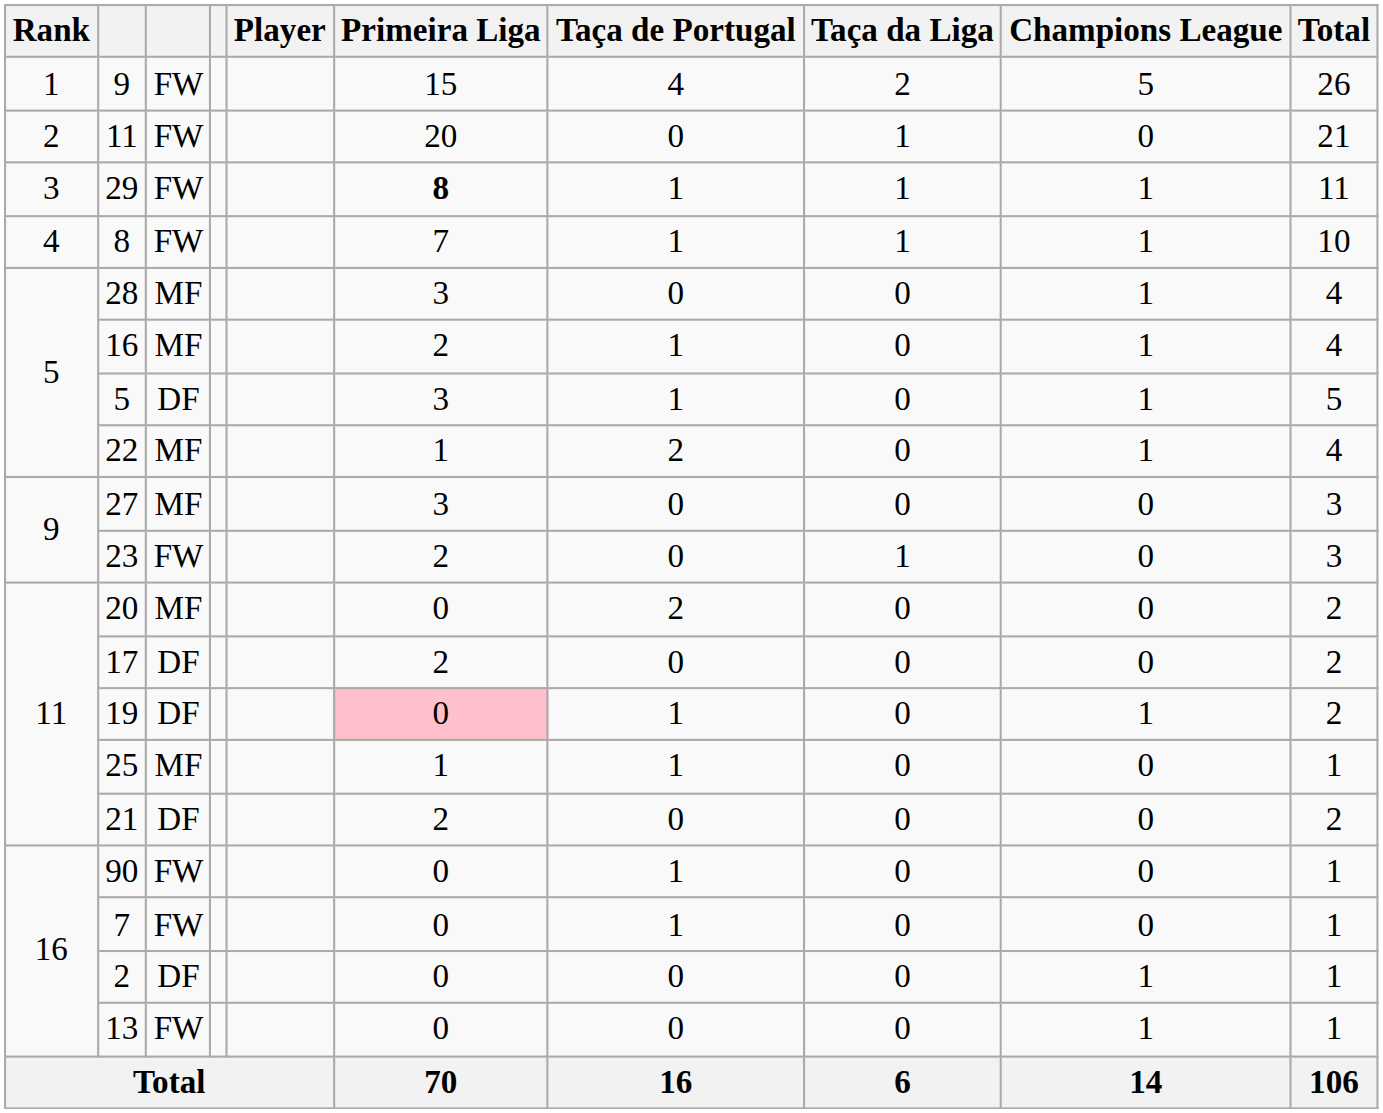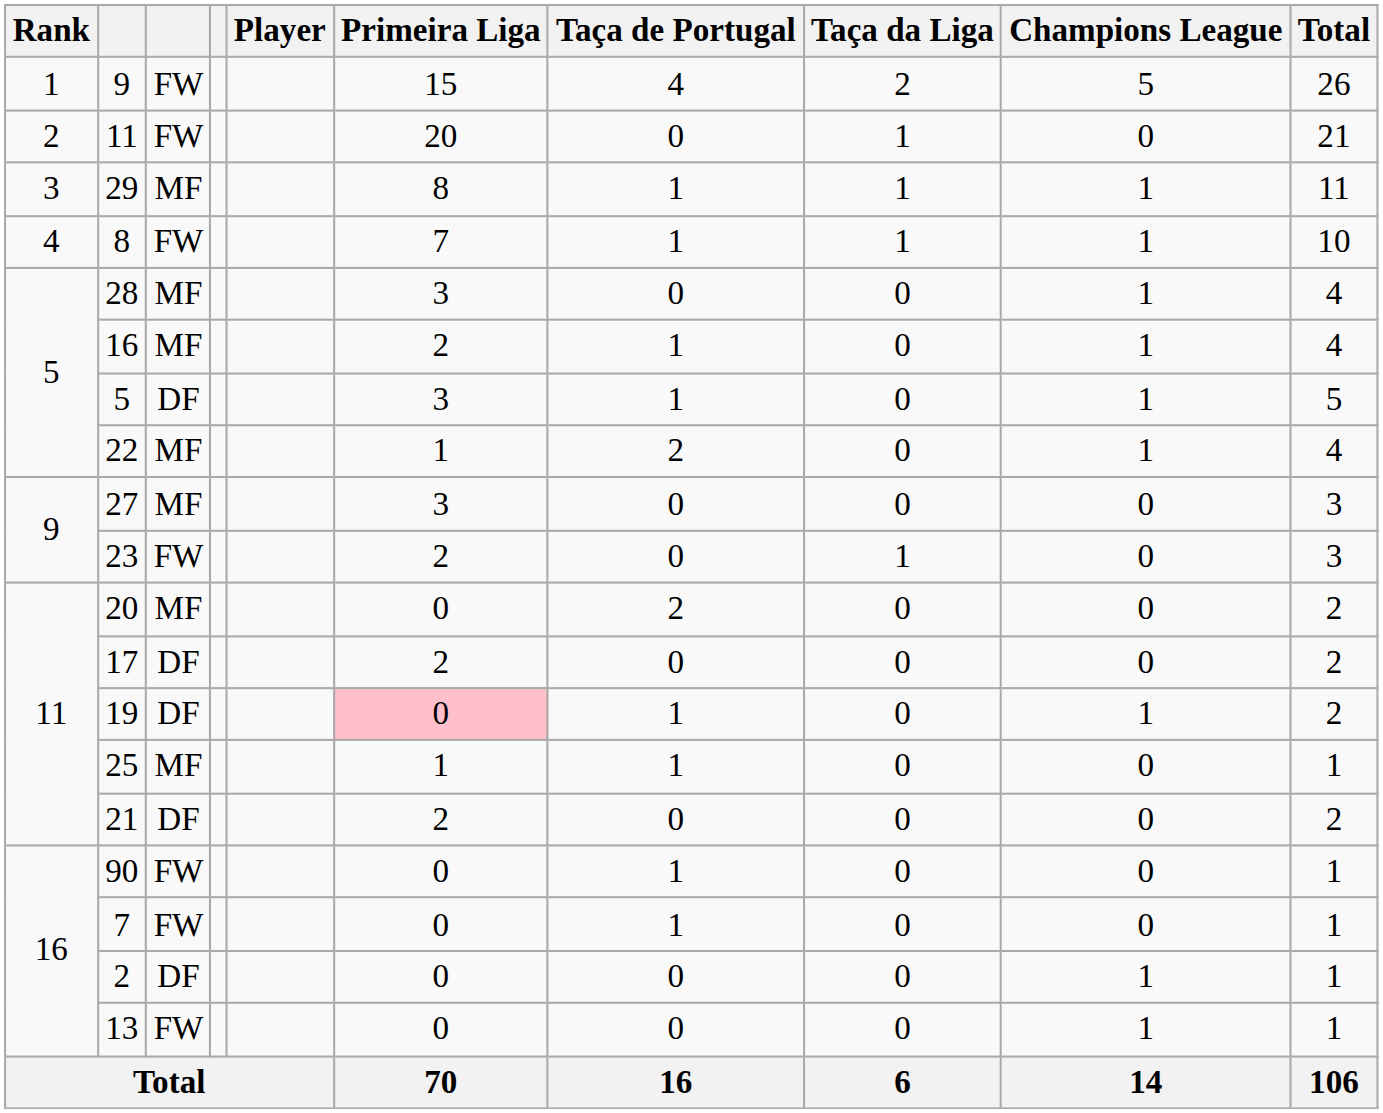 <table class="wikitable sortable" style="text-align:center;">
 <tr>
 <th>Rank</th>
 <th></th>
 <th></th>
 <th></th>
 <th>Player</th>
 <th>Primeira Liga</th>
 <th>Taça de Portugal</th>
 <th>Taça da Liga</th>
 <th>Champions League</th>
 <th>Total</th>
 </tr>
 <tr>
 <td> 1</td>
 <td>9</td>
 <td>FW</td>
 <td></td>
 <td align=left></td>
 <td>15</td>
 <td>4</td>
 <td>2</td>
 <td>5</td>
 <td>26</td>
 </tr>
 <tr>
 <td> 2</td>
 <td>11</td>
 <td>FW</td>
 <td></td>
 <td align=left></td>
 <td>20</td>
 <td>0</td>
 <td>1</td>
 <td>0</td>
 <td>21</td>
 </tr>
 <tr>
 <td> 3</td>
 <td>29</td>
-<td>FW</td>
+<td>MF</td>
 <td></td>
 <td align=left></td>
-<td><strong>8</strong></td>
+<td>8</td>
 <td>1</td>
 <td>1</td>
 <td>1</td>
 <td>11</td>
 </tr>
 <tr>
 <td> 4</td>
 <td>8</td>
 <td>FW</td>
 <td></td>
 <td align=left></td>
 <td>7</td>
 <td>1</td>
 <td>1</td>
 <td>1</td>
 <td>10</td>
 </tr>
 <tr>
 <td rowspan=4> 5</td>
 <td>28</td>
 <td>MF</td>
 <td></td>
 <td align=left></td>
 <td>3</td>
 <td>0</td>
 <td>0</td>
 <td>1</td>
 <td>4</td>
 </tr>
 <tr>
 <td>16</td>
 <td>MF</td>
 <td></td>
 <td align=left></td>
 <td>2</td>
 <td>1</td>
 <td>0</td>
 <td>1</td>
 <td>4</td>
 </tr>
 <tr>
 <td>5</td>
 <td>DF</td>
 <td></td>
 <td align=left></td>
 <td>3</td>
 <td>1</td>
 <td>0</td>
 <td>1</td>
 <td>5</td>
 </tr>
 <tr>
 <td>22</td>
 <td>MF</td>
 <td></td>
 <td align=left></td>
 <td>1</td>
 <td>2</td>
 <td>0</td>
 <td>1</td>
 <td>4</td>
 </tr>
 <tr>
 <td rowspan=2> 9</td>
 <td>27</td>
 <td>MF</td>
 <td></td>
 <td align=left></td>
 <td>3</td>
 <td>0</td>
 <td>0</td>
 <td>0</td>
 <td>3</td>
 </tr>
 <tr>
 <td>23</td>
 <td>FW</td>
 <td></td>
 <td align=left></td>
 <td>2</td>
 <td>0</td>
 <td>1</td>
 <td>0</td>
 <td>3</td>
 </tr>
 <tr>
 <td rowspan=5> 11</td>
 <td>20</td>
 <td>MF</td>
 <td></td>
 <td align=left></td>
 <td>0</td>
 <td>2</td>
 <td>0</td>
 <td>0</td>
 <td>2</td>
 </tr>
 <tr>
 <td>17</td>
 <td>DF</td>
 <td></td>
 <td align=left></td>
 <td>2</td>
 <td>0</td>
 <td>0</td>
 <td>0</td>
 <td>2</td>
 </tr>
 <tr>
 <td>19</td>
 <td>DF</td>
 <td></td>
 <td align=left></td>
 <td style="background: pink;">0</td>
 <td>1</td>
 <td>0</td>
 <td>1</td>
 <td>2</td>
 </tr>
 <tr>
 <td>25</td>
 <td>MF</td>
 <td></td>
 <td align=left></td>
 <td>1</td>
 <td>1</td>
 <td>0</td>
 <td>0</td>
 <td>1</td>
 </tr>
 <tr>
 <td>21</td>
 <td>DF</td>
 <td></td>
 <td align=left></td>
 <td>2</td>
 <td>0</td>
 <td>0</td>
 <td>0</td>
 <td>2</td>
 </tr>
 <tr>
 <td rowspan=4>16</td>
 <td>90</td>
 <td>FW</td>
 <td></td>
 <td align=left></td>
 <td>0</td>
 <td>1</td>
 <td>0</td>
 <td>0</td>
 <td>1</td>
 </tr>
 <tr>
 <td>7</td>
 <td>FW</td>
 <td></td>
 <td align=left></td>
 <td>0</td>
 <td>1</td>
 <td>0</td>
 <td>0</td>
 <td>1</td>
 </tr>
 <tr>
 <td>2</td>
 <td>DF</td>
 <td></td>
 <td align=left></td>
 <td>0</td>
 <td>0</td>
 <td>0</td>
 <td>1</td>
 <td>1</td>
 </tr>
 <tr>
 <td>13</td>
 <td>FW</td>
 <td></td>
 <td align=left></td>
 <td>0</td>
 <td>0</td>
 <td>0</td>
 <td>1</td>
 <td>1</td>
 </tr>
 <tr>
 <th class="unsortable" colspan=5>Total</th>
 <th>70</th>
 <th>16</th>
 <th>6</th>
 <th>14</th>
 <th>106</th>
 </tr>
 </table>
